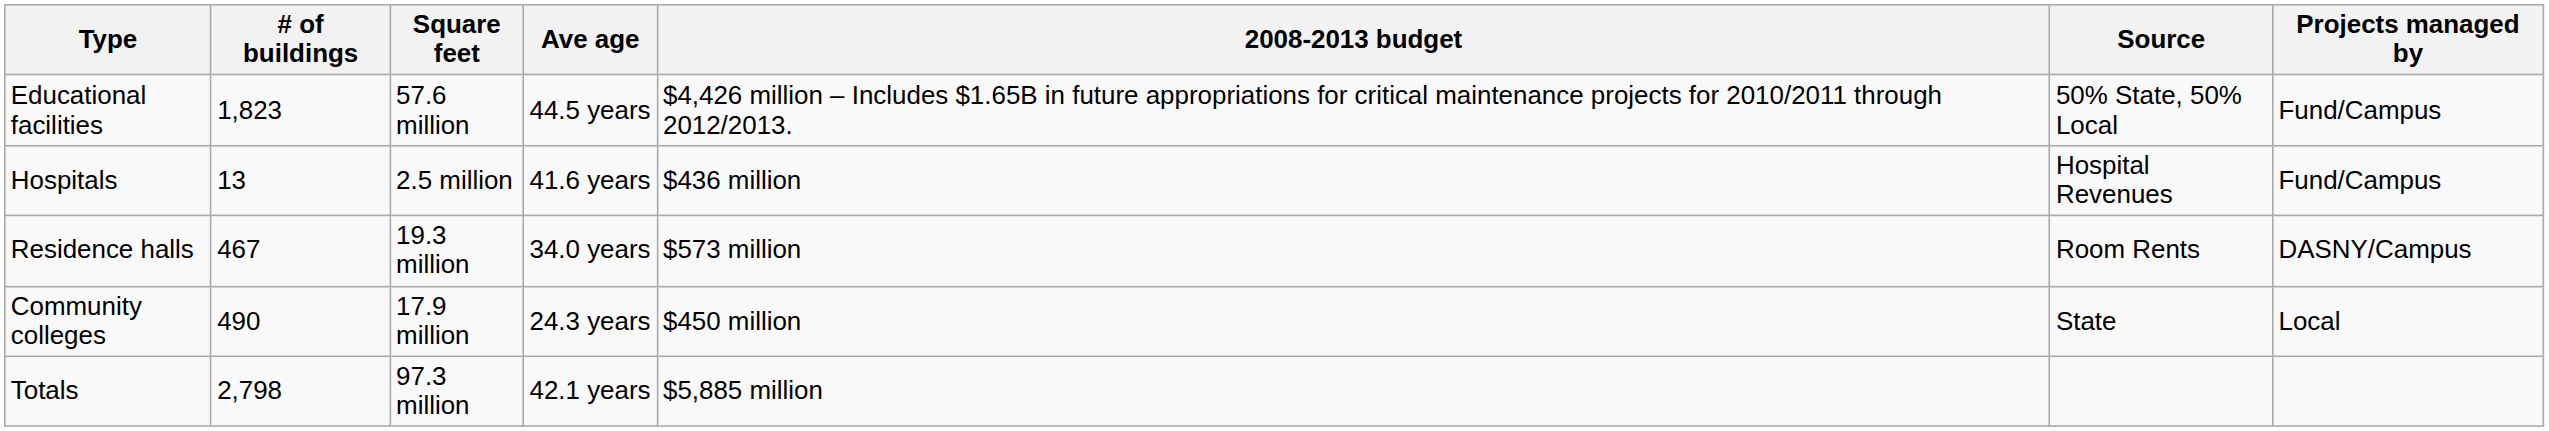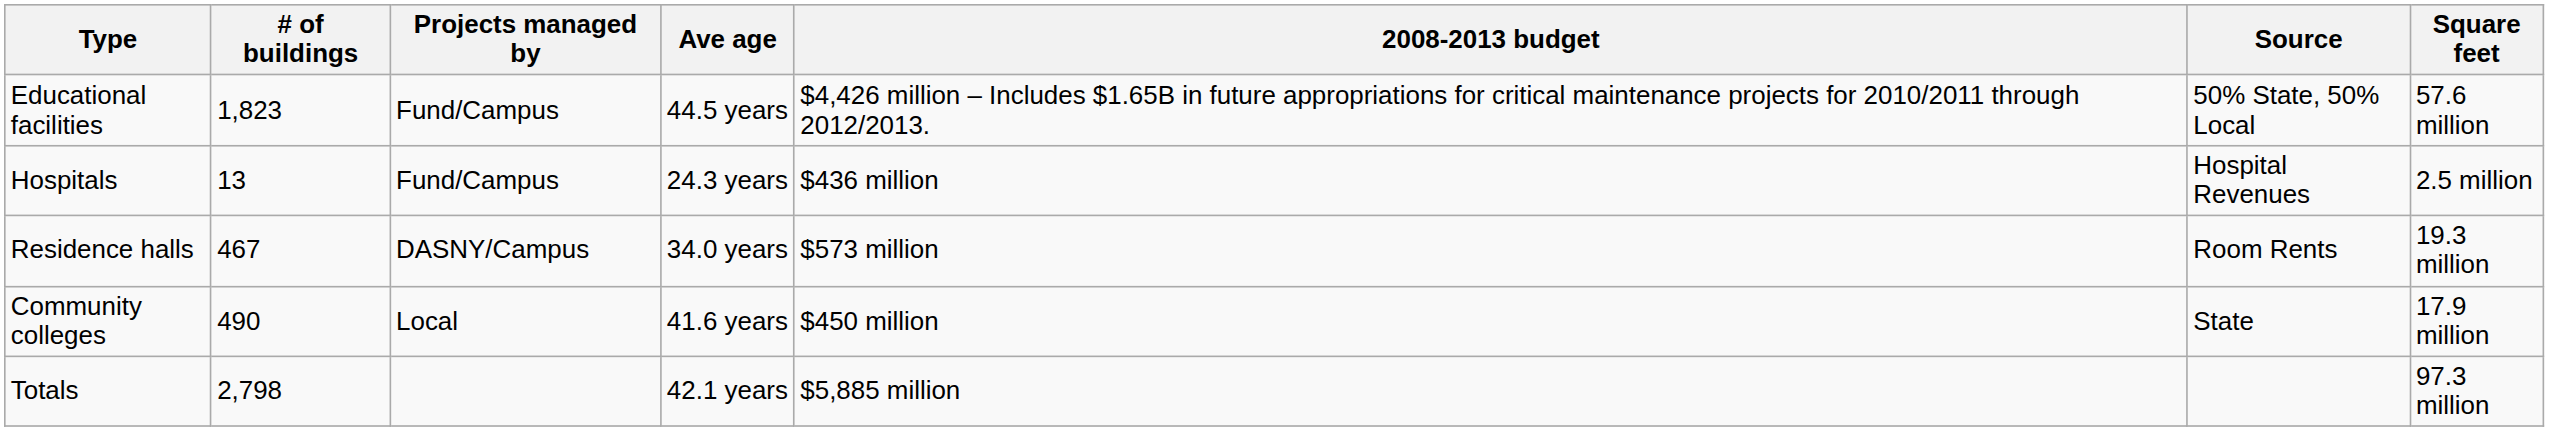 <table class="wikitable">
 <tr>
 <th width=120px>Type</th>
 <th># of buildings</th>
-<th width=75px>Square feet</th>
+<th>Projects managed by</th>
 <th width=75px>Ave age</th>
 <th>2008-2013 budget</th>
 <th width=130px>Source</th>
-<th>Projects managed by</th>
+<th width=75px>Square feet</th>
 </tr>
 <tr>
 <td>Educational facilities</td>
 <td>1,823</td>
-<td>57.6 million</td>
+<td>Fund/Campus</td>
 <td>44.5 years</td>
 <td>$4,426 million – Includes $1.65B in future appropriations for critical maintenance projects for 2010/2011 through 2012/2013.</td>
 <td>50% State, 50% Local</td>
-<td>Fund/Campus</td>
+<td>57.6 million</td>
 </tr>
 <tr>
 <td>Hospitals</td>
 <td>13</td>
-<td>2.5 million</td>
-<td>41.6 years</td>
+<td>Fund/Campus</td>
+<td>24.3 years</td>
 <td>$436 million</td>
 <td>Hospital Revenues</td>
-<td>Fund/Campus</td>
+<td>2.5 million</td>
 </tr>
 <tr>
 <td>Residence halls</td>
 <td>467</td>
-<td>19.3 million</td>
+<td>DASNY/Campus</td>
 <td>34.0 years</td>
 <td>$573 million</td>
 <td>Room Rents</td>
-<td>DASNY/Campus</td>
+<td>19.3 million</td>
 </tr>
 <tr>
 <td>Community colleges</td>
 <td>490</td>
-<td>17.9 million</td>
-<td>24.3 years</td>
+<td>Local</td>
+<td>41.6 years</td>
 <td>$450 million</td>
 <td>State</td>
-<td>Local</td>
+<td>17.9 million</td>
 </tr>
 <tr>
 <td>Totals</td>
 <td>2,798</td>
-<td>97.3 million</td>
+<td> </td>
 <td>42.1 years</td>
 <td>$5,885 million</td>
 <td> </td>
-<td> </td>
+<td>97.3 million</td>
 </tr>
 </table>
